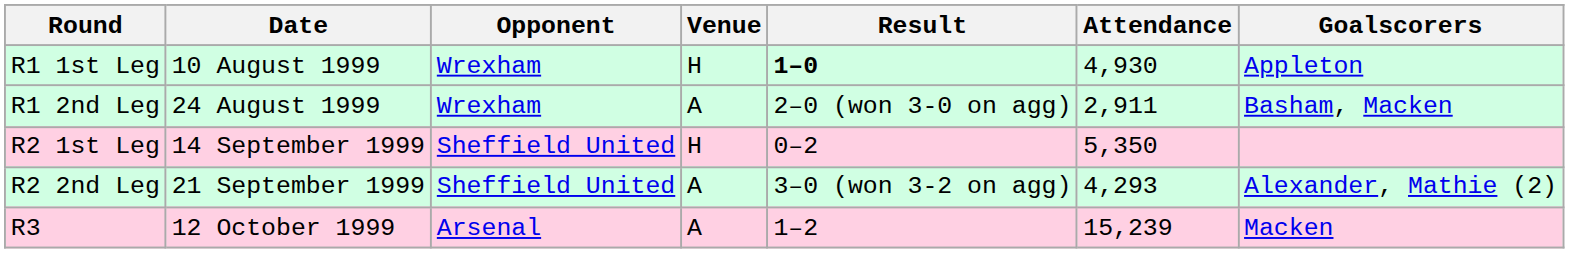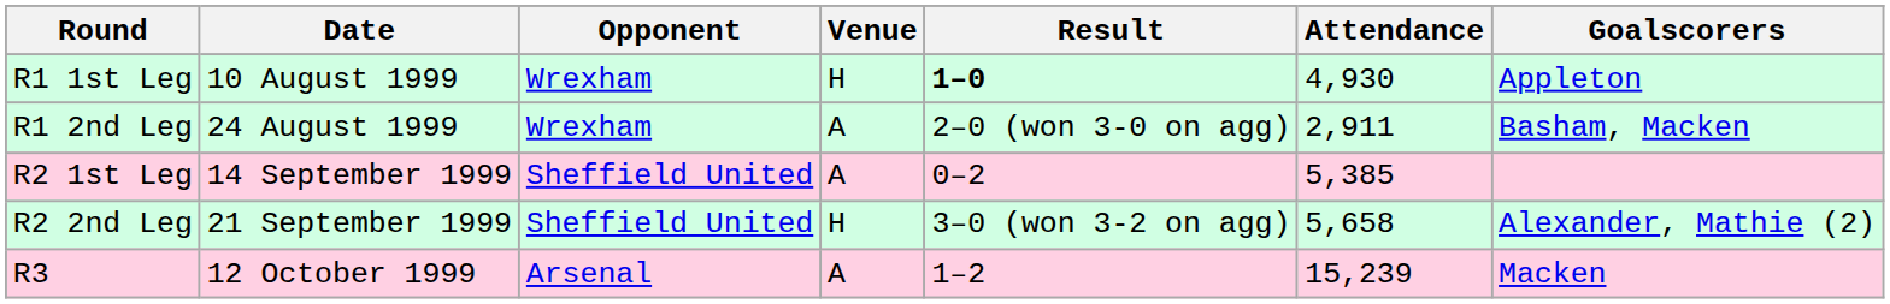 <table class="wikitable">
 <tr>
 <th>Round</th>
 <th>Date</th>
 <th>Opponent</th>
 <th>Venue</th>
 <th>Result</th>
 <th>Attendance</th>
 <th>Goalscorers</th>
 </tr>
 <tr style="background-color: #d0ffe3;">
 <td>R1 1st Leg</td>
 <td>10 August 1999</td>
 <td><a href='#'>Wrexham</a></td>
 <td>H</td>
 <td><strong>1–0</strong></td>
 <td>4,930</td>
 <td><a href='#'>Appleton</a></td>
 </tr>
 <tr style="background-color: #d0ffe3;">
 <td>R1 2nd Leg</td>
 <td>24 August 1999</td>
 <td><a href='#'>Wrexham</a></td>
 <td>A</td>
 <td>2–0 (won 3-0 on agg)</td>
 <td>2,911</td>
 <td><a href='#'>Basham</a>, <a href='#'>Macken</a></td>
 </tr>
 <tr style="background-color: #ffd0e3;">
 <td>R2 1st Leg</td>
 <td>14 September 1999</td>
 <td><a href='#'>Sheffield United</a></td>
-<td>H</td>
+<td>A</td>
 <td>0–2</td>
-<td>5,350</td>
+<td>5,385</td>
 <td></td>
 </tr>
 <tr style="background-color: #d0ffe3;">
 <td>R2 2nd Leg</td>
 <td>21 September 1999</td>
 <td><a href='#'>Sheffield United</a></td>
-<td>A</td>
+<td>H</td>
 <td>3–0 (won 3-2 on agg)</td>
-<td>4,293</td>
+<td>5,658</td>
 <td><a href='#'>Alexander</a>, <a href='#'>Mathie</a> (2)</td>
 </tr>
 <tr style="background-color: #ffd0e3;">
 <td>R3</td>
 <td>12 October 1999</td>
 <td><a href='#'>Arsenal</a></td>
 <td>A</td>
 <td>1–2</td>
 <td>15,239</td>
 <td><a href='#'>Macken</a></td>
 </tr>
 </table>
